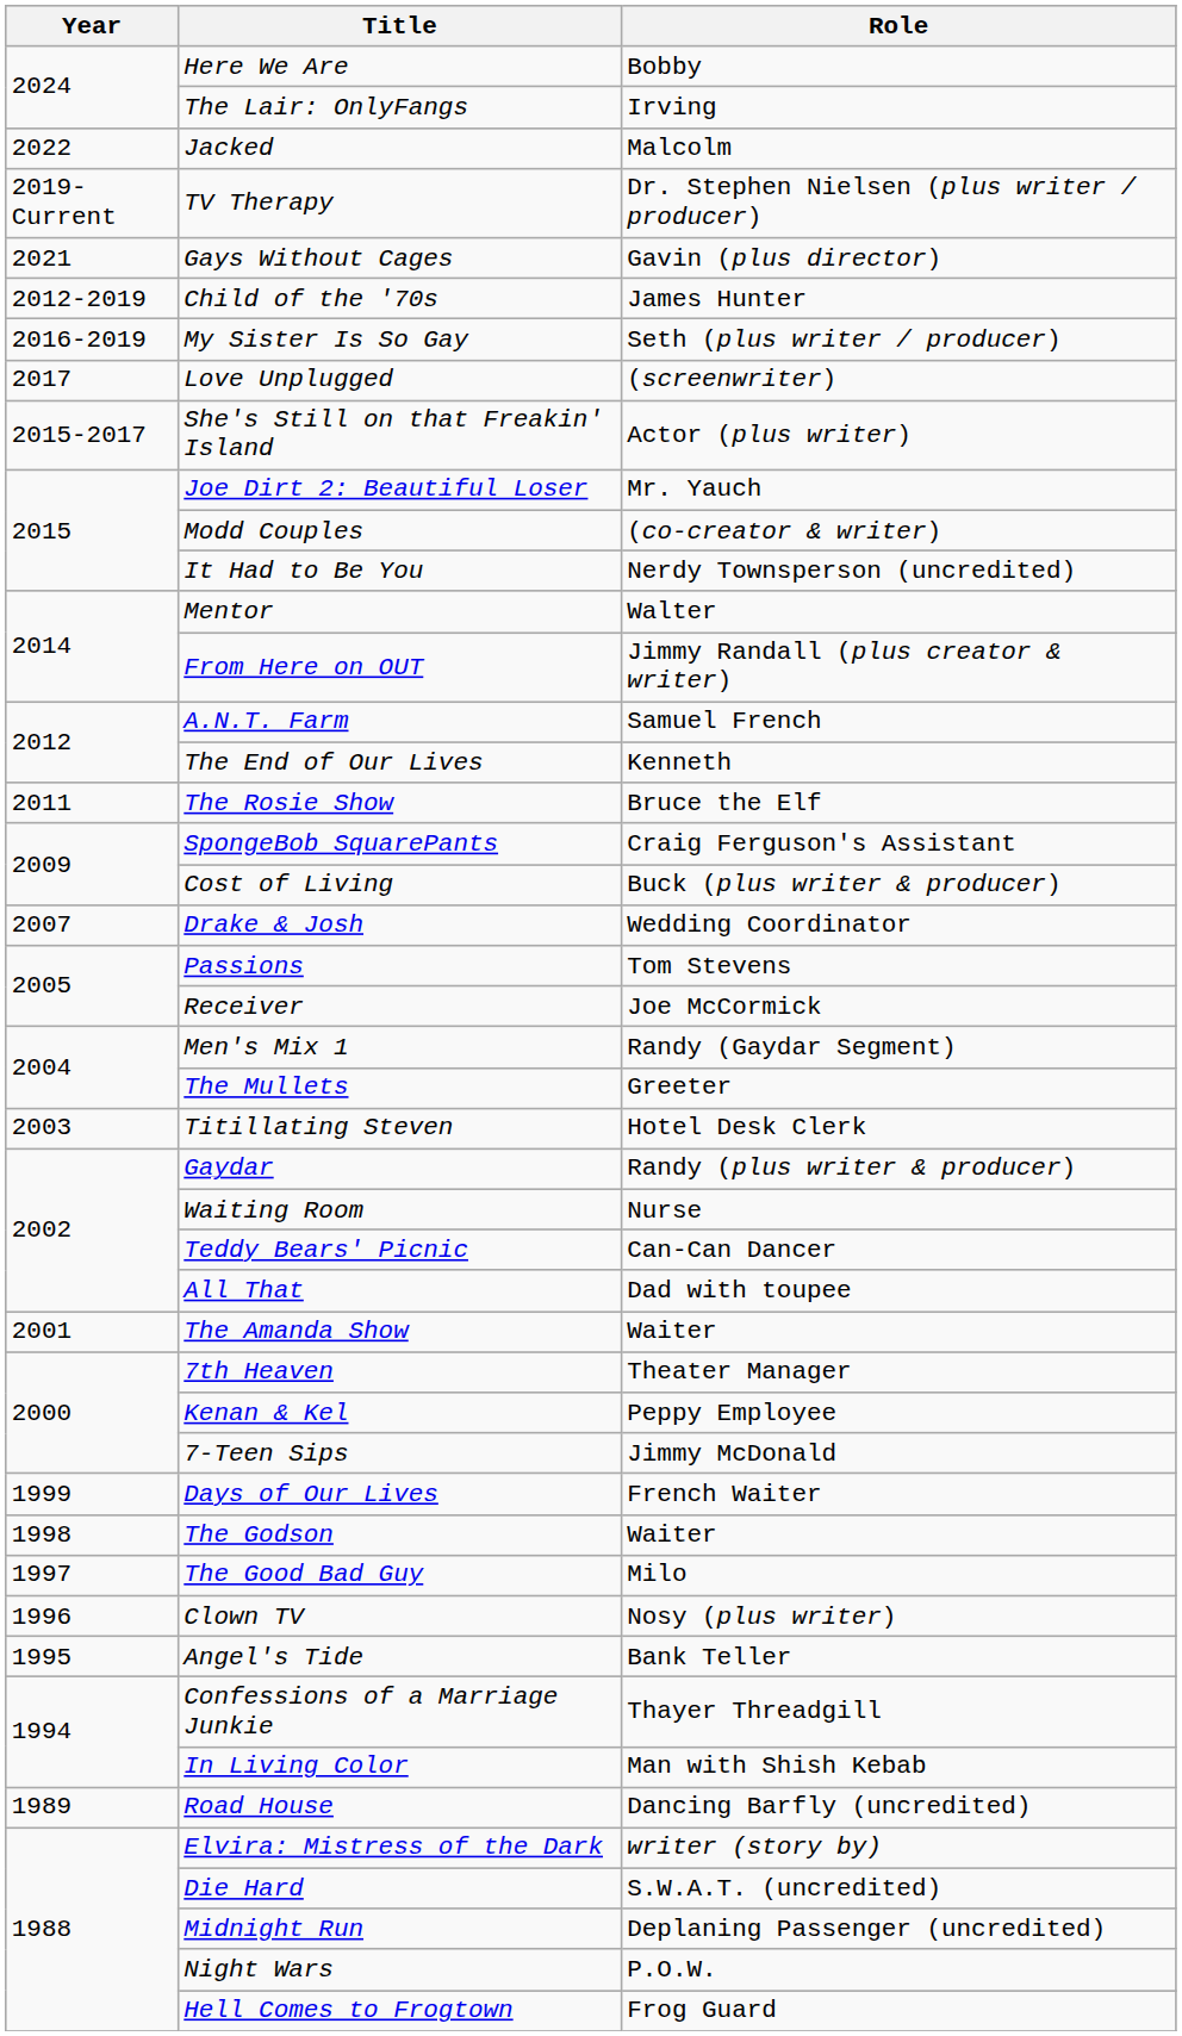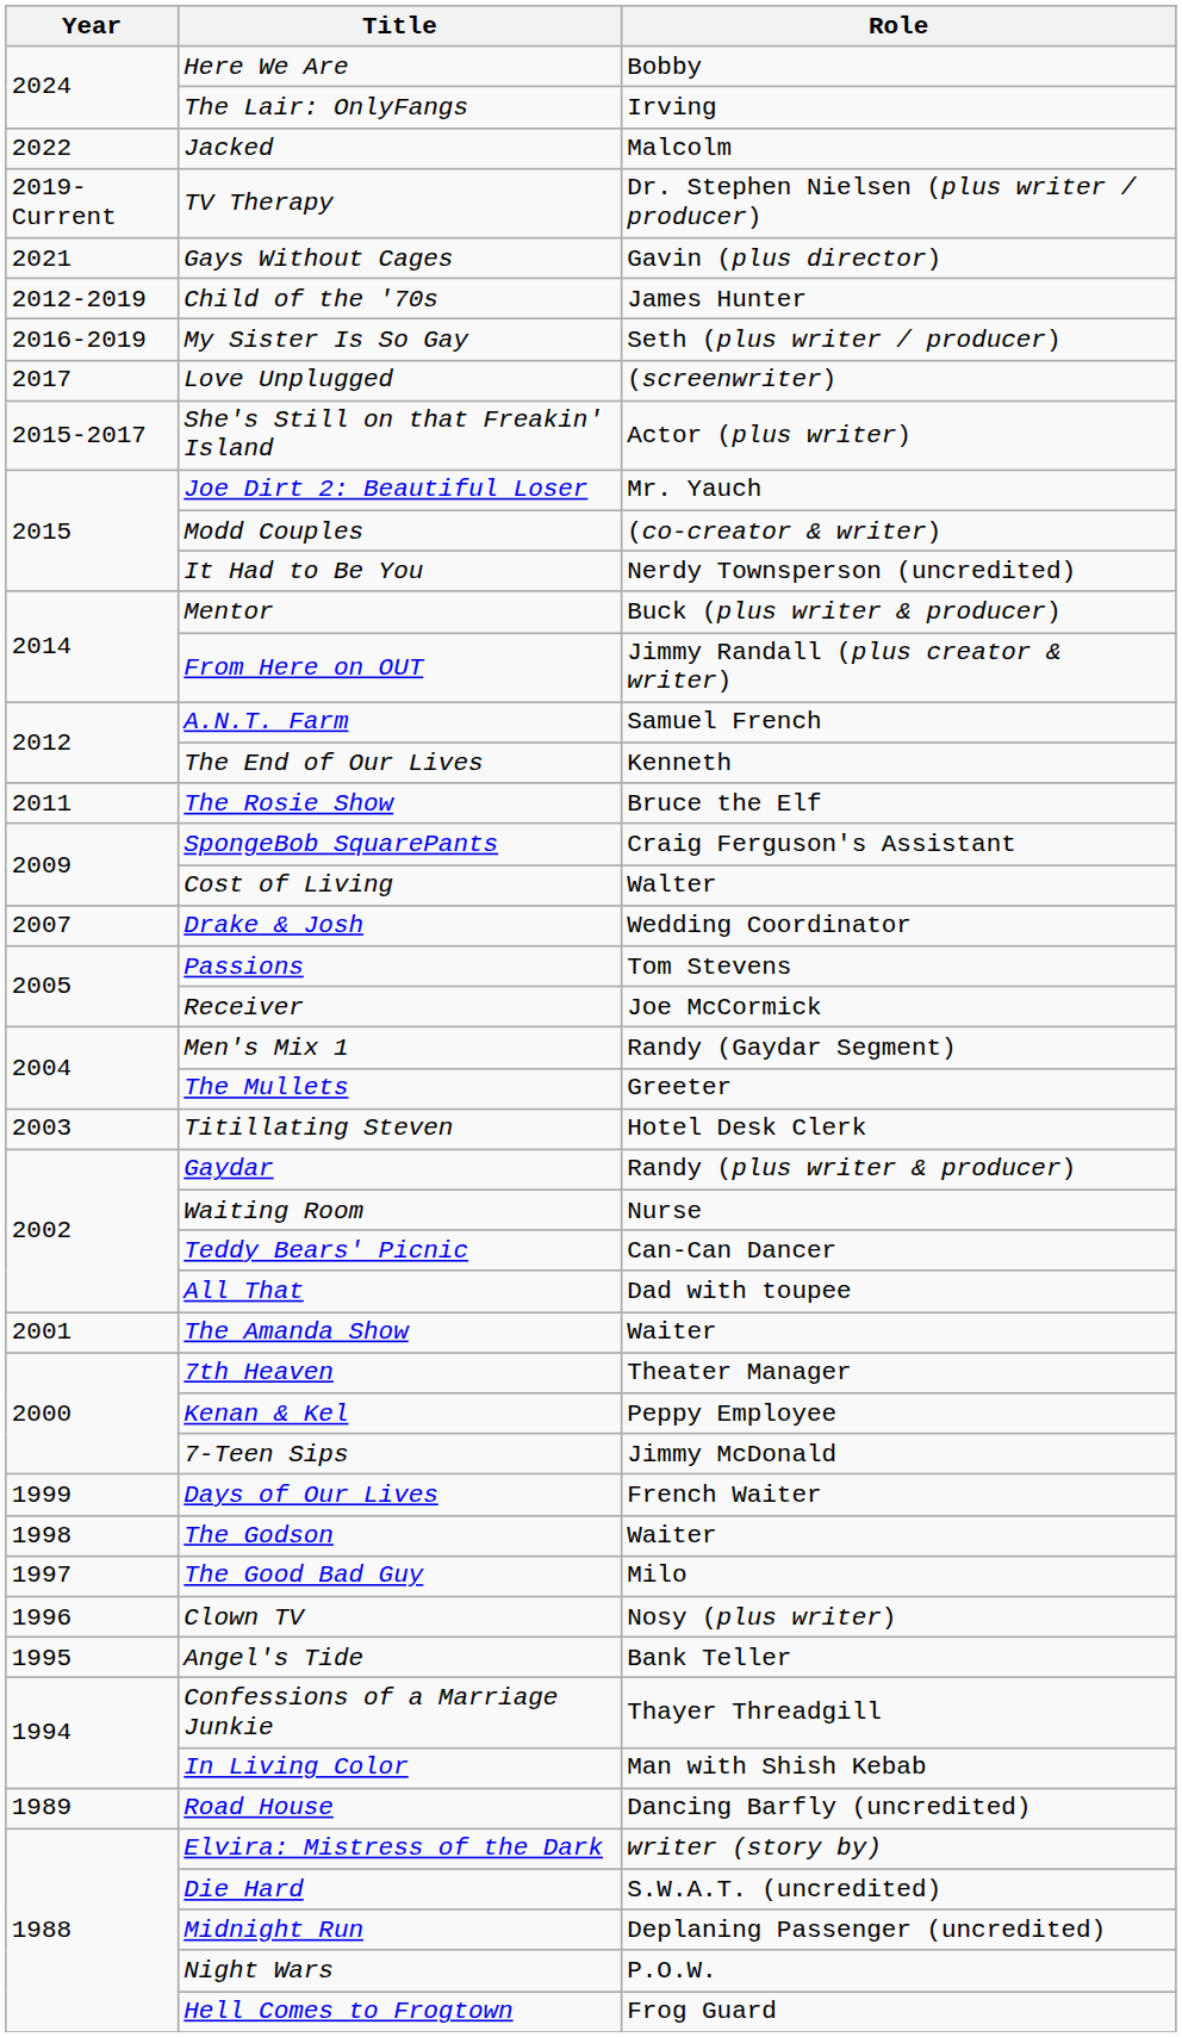 <table class="wikitable">
 <tr>
 <th>Year</th>
 <th>Title</th>
 <th>Role</th>
 </tr>
 <tr>
 <td rowspan="2">2024</td>
 <td><em>Here We Are</em></td>
 <td>Bobby</td>
 </tr>
 <tr>
 <td><em>The Lair: OnlyFangs</em></td>
 <td>Irving</td>
 </tr>
 <tr>
 <td rowspan="1">2022</td>
 <td><em>Jacked</em></td>
 <td>Malcolm</td>
 </tr>
 <tr>
 <td rowspan="1">2019-Current</td>
 <td><em>TV Therapy</em></td>
 <td>Dr. Stephen Nielsen (<em>plus writer / producer</em>)</td>
 </tr>
 <tr>
 <td rowspan="1">2021</td>
 <td><em>Gays Without Cages</em></td>
 <td>Gavin (<em>plus director</em>)</td>
 </tr>
 <tr>
 <td rowspan="1">2012-2019</td>
 <td><em>Child of the '70s</em></td>
 <td>James Hunter</td>
 </tr>
 <tr>
 <td rowspan="1">2016-2019</td>
 <td><em>My Sister Is So Gay</em></td>
 <td>Seth (<em>plus writer / producer</em>)</td>
 </tr>
 <tr>
 <td rowspan="1">2017</td>
 <td><em>Love Unplugged</em></td>
 <td>(<em>screenwriter</em>)</td>
 </tr>
 <tr>
 <td rowspan="1">2015-2017</td>
 <td><em>She's Still on that Freakin' Island</em></td>
 <td>Actor (<em>plus writer</em>)</td>
 </tr>
 <tr>
 <td rowspan="3">2015</td>
 <td><em><a href='#'>Joe Dirt 2: Beautiful Loser</a></em></td>
 <td>Mr. Yauch</td>
 </tr>
 <tr>
 <td><em>Modd Couples</em></td>
 <td>(<em>co-creator & writer</em>)</td>
 </tr>
 <tr>
 <td><em>It Had to Be You</em></td>
 <td>Nerdy Townsperson (uncredited)</td>
 </tr>
 <tr>
 <td rowspan="2">2014</td>
 <td><em>Mentor</em></td>
-<td>Walter</td>
+<td>Buck (<em>plus writer & producer</em>)</td>
 </tr>
 <tr>
 <td><em><a href='#'>From Here on OUT</a></em></td>
 <td>Jimmy Randall (<em>plus creator & writer</em>)</td>
 </tr>
 <tr>
 <td rowspan="2">2012</td>
 <td><em><a href='#'>A.N.T. Farm</a></em></td>
 <td>Samuel French</td>
 </tr>
 <tr>
 <td><em>The End of Our Lives</em></td>
 <td>Kenneth</td>
 </tr>
 <tr>
 <td rowspan="1">2011</td>
 <td><em><a href='#'>The Rosie Show</a></em></td>
 <td>Bruce the Elf</td>
 </tr>
 <tr>
 <td rowspan="2">2009</td>
 <td><em><a href='#'>SpongeBob SquarePants</a></em></td>
 <td>Craig Ferguson's Assistant</td>
 </tr>
 <tr>
 <td><em>Cost of Living</em></td>
-<td>Buck (<em>plus writer & producer</em>)</td>
+<td>Walter</td>
 </tr>
 <tr>
 <td rowspan="1">2007</td>
 <td><em><a href='#'>Drake & Josh</a></em></td>
 <td>Wedding Coordinator</td>
 </tr>
 <tr>
 <td rowspan="2">2005</td>
 <td><em><a href='#'>Passions</a></em></td>
 <td>Tom Stevens</td>
 </tr>
 <tr>
 <td><em>Receiver</em></td>
 <td>Joe McCormick</td>
 </tr>
 <tr>
 <td rowspan="2">2004</td>
 <td><em>Men's Mix 1</em></td>
 <td>Randy (Gaydar Segment)</td>
 </tr>
 <tr>
 <td><em><a href='#'>The Mullets</a></em></td>
 <td>Greeter</td>
 </tr>
 <tr>
 <td rowspan="1">2003</td>
 <td><em>Titillating Steven</em></td>
 <td>Hotel Desk Clerk</td>
 </tr>
 <tr>
 <td rowspan="4">2002</td>
 <td><em><a href='#'>Gaydar</a></em></td>
 <td>Randy (<em>plus writer & producer</em>)</td>
 </tr>
 <tr>
 <td><em>Waiting Room</em></td>
 <td>Nurse</td>
 </tr>
 <tr>
 <td><em><a href='#'>Teddy Bears' Picnic</a></em></td>
 <td>Can-Can Dancer</td>
 </tr>
 <tr>
 <td><em><a href='#'>All That</a></em></td>
 <td>Dad with toupee</td>
 </tr>
 <tr>
 <td rowspan="1">2001</td>
 <td><em><a href='#'>The Amanda Show</a></em></td>
 <td>Waiter</td>
 </tr>
 <tr>
 <td rowspan="3">2000</td>
 <td><em><a href='#'>7th Heaven</a></em></td>
 <td>Theater Manager</td>
 </tr>
 <tr>
 <td><em><a href='#'>Kenan & Kel</a></em></td>
 <td>Peppy Employee</td>
 </tr>
 <tr>
 <td><em>7-Teen Sips</em></td>
 <td>Jimmy McDonald</td>
 </tr>
 <tr>
 <td rowspan="1">1999</td>
 <td><em><a href='#'>Days of Our Lives</a></em></td>
 <td>French Waiter</td>
 </tr>
 <tr>
 <td rowspan="1">1998</td>
 <td><em><a href='#'>The Godson</a></em></td>
 <td>Waiter</td>
 </tr>
 <tr>
 <td rowspan="1">1997</td>
 <td><em><a href='#'>The Good Bad Guy</a></em></td>
 <td>Milo</td>
 </tr>
 <tr>
 <td rowspan="1">1996</td>
 <td><em>Clown TV</em></td>
 <td>Nosy (<em>plus writer</em>)</td>
 </tr>
 <tr>
 <td rowspan="1">1995</td>
 <td><em>Angel's Tide</em></td>
 <td>Bank Teller</td>
 </tr>
 <tr>
 <td rowspan="2">1994</td>
 <td><em>Confessions of a Marriage Junkie</em></td>
 <td>Thayer Threadgill</td>
 </tr>
 <tr>
 <td><em><a href='#'>In Living Color</a></em></td>
 <td>Man with Shish Kebab</td>
 </tr>
 <tr>
 <td rowspan="1">1989</td>
 <td><em><a href='#'>Road House</a></em></td>
 <td>Dancing Barfly (uncredited)</td>
 </tr>
 <tr>
 <td rowspan="5">1988</td>
 <td><em><a href='#'>Elvira: Mistress of the Dark</a></em></td>
 <td><em>writer (story by)</em></td>
 </tr>
 <tr>
 <td><em><a href='#'>Die Hard</a></em></td>
 <td>S.W.A.T. (uncredited)</td>
 </tr>
 <tr>
 <td><em><a href='#'>Midnight Run</a></em></td>
 <td>Deplaning Passenger (uncredited)</td>
 </tr>
 <tr>
 <td><em>Night Wars</em></td>
 <td>P.O.W.</td>
 </tr>
 <tr>
 <td><em><a href='#'>Hell Comes to Frogtown</a></em></td>
 <td>Frog Guard</td>
 </tr>
 </table>
